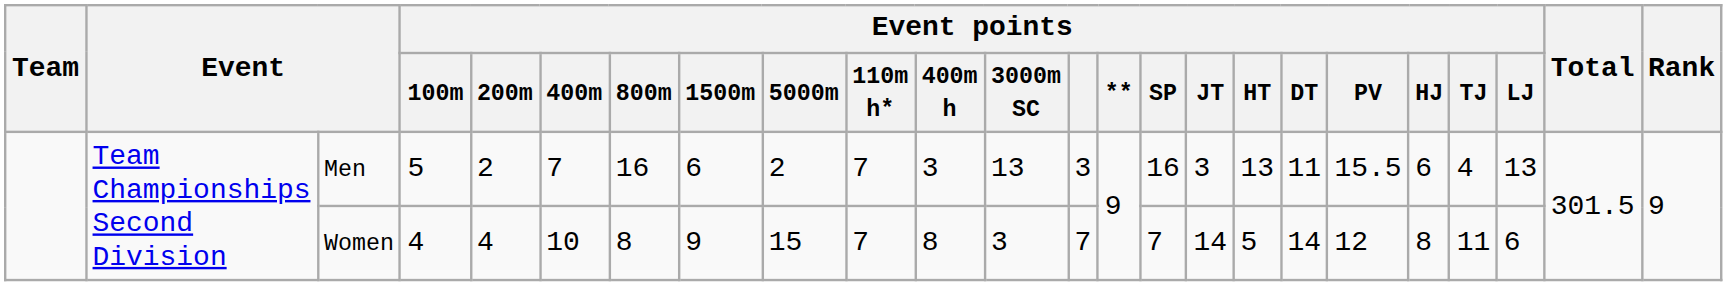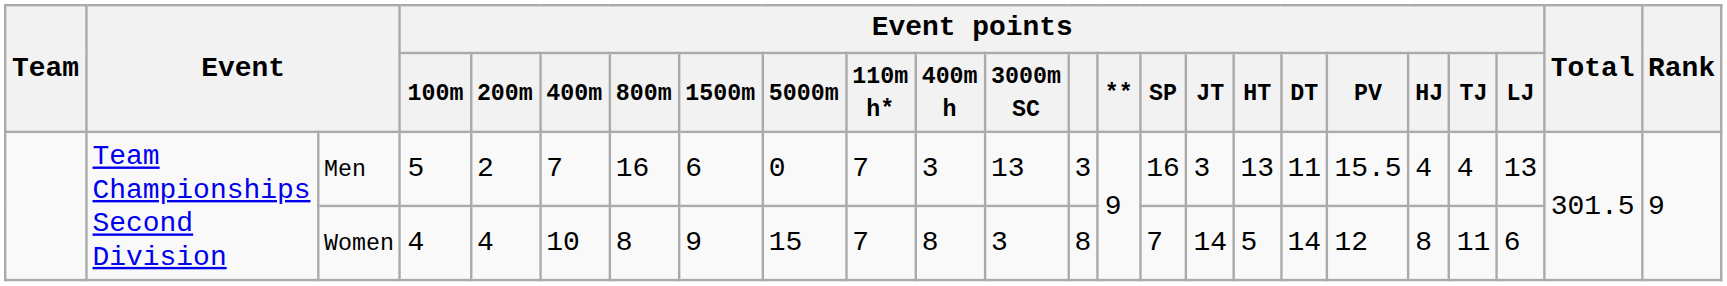 <table class="wikitable" style="text-align:left; font-size:90%">
 <tr>
 <th rowspan="2">Team</th>
 <th colspan="2" rowspan="2">Event</th>
 <th colspan="19">Event points</th>
 <th rowspan="2">Total</th>
 <th rowspan="2">Rank</th>
 </tr>
 <tr>
 <th><small>100m</small></th>
 <th><small>200m</small></th>
 <th><small>400m</small></th>
 <th><small>800m</small></th>
 <th><small>1500m</small></th>
 <th><small>5000m</small></th>
 <th><small>110m h*</small></th>
 <th><small>400m h</small></th>
 <th><small>3000m SC</small></th>
 <th><small></small></th>
 <th><small>**</small></th>
 <th><small>SP</small></th>
 <th><small>JT</small></th>
 <th><small>HT</small></th>
 <th><small>DT</small></th>
 <th><small>PV</small></th>
 <th><small>HJ</small></th>
 <th><small>TJ</small></th>
 <th><small>LJ</small></th>
 </tr>
 <tr>
 <td rowspan="2"></td>
 <td rowspan="2"><a href='#'>Team Championships Second Division</a></td>
 <td><small>Men</small></td>
 <td>5</td>
 <td>2</td>
 <td>7</td>
 <td>16</td>
 <td>6</td>
-<td>2</td>
+<td>0</td>
 <td>7</td>
 <td>3</td>
 <td>13</td>
 <td>3</td>
 <td rowspan="2">9</td>
 <td>16</td>
 <td>3</td>
 <td>13</td>
 <td>11</td>
 <td>15.5</td>
-<td>6</td>
+<td>4</td>
 <td>4</td>
 <td>13</td>
 <td rowspan="2">301.5</td>
 <td rowspan="2">9</td>
 </tr>
 <tr>
 <td><small>Women</small></td>
 <td>4</td>
 <td>4</td>
 <td>10</td>
 <td>8</td>
 <td>9</td>
 <td>15</td>
 <td>7</td>
 <td>8</td>
 <td>3</td>
-<td>7</td>
+<td>8</td>
 <td>7</td>
 <td>14</td>
 <td>5</td>
 <td>14</td>
 <td>12</td>
 <td>8</td>
 <td>11</td>
 <td>6</td>
 </tr>
 </table>
